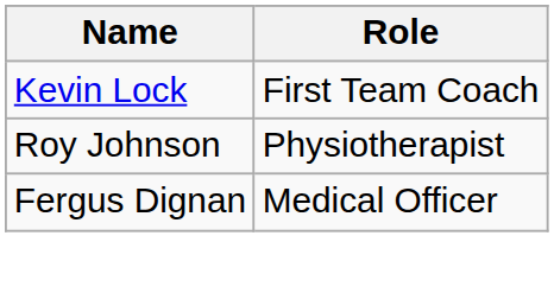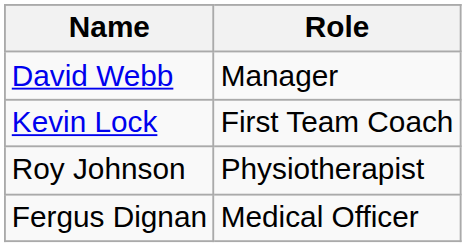 <table class="wikitable">
 <tr>
 <th>Name</th>
 <th>Role</th>
+</tr>
+<tr>
+<td> <a href='#'>David Webb</a></td>
+<td>Manager</td>
 </tr>
 <tr>
 <td> <a href='#'>Kevin Lock</a></td>
 <td>First Team Coach</td>
 </tr>
 <tr>
 <td> Roy Johnson</td>
 <td>Physiotherapist</td>
 </tr>
 <tr>
 <td> Fergus Dignan</td>
 <td>Medical Officer</td>
 </tr>
 </table>
